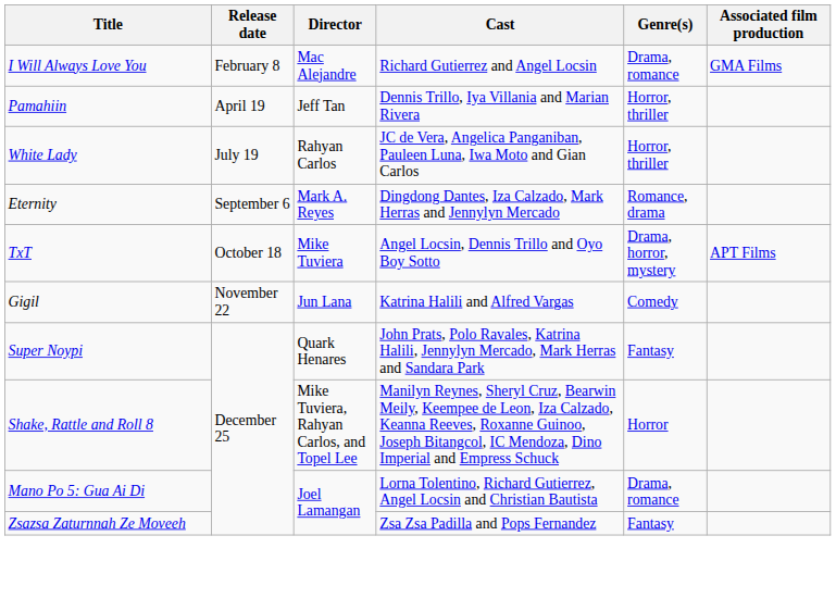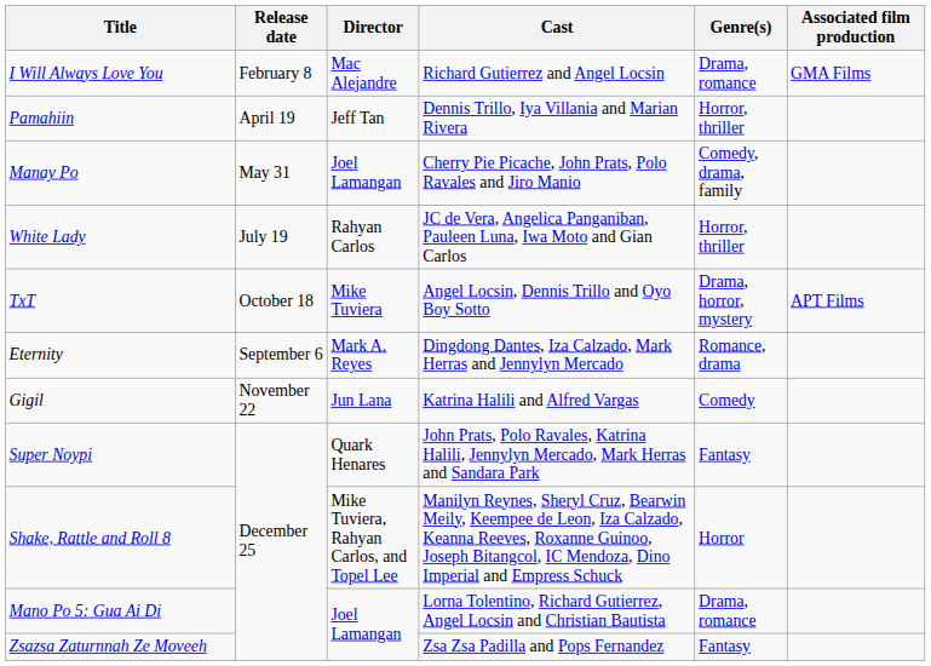 <table class="wikitable" style="width:100%;">
 <tr>
 <th style="width:25%;">Title</th>
 <th style="width:10%;">Release date</th>
 <th style="width:10%;">Director</th>
 <th style="width:30%;">Cast</th>
 <th style="width:10%;">Genre(s)</th>
 <th style="width:15%;">Associated film production</th>
 </tr>
 <tr>
 <td><em><a href='#'>I Will Always Love You</a></em></td>
 <td>February 8</td>
 <td><a href='#'>Mac Alejandre</a></td>
 <td><a href='#'>Richard Gutierrez</a> and <a href='#'>Angel Locsin</a></td>
 <td><a href='#'>Drama</a>, <a href='#'>romance</a></td>
 <td><a href='#'>GMA Films</a></td>
 </tr>
 <tr>
 <td><em><a href='#'>Pamahiin</a></em></td>
 <td>April 19</td>
 <td>Jeff Tan</td>
 <td><a href='#'>Dennis Trillo</a>, <a href='#'>Iya Villania</a> and <a href='#'>Marian Rivera</a></td>
 <td><a href='#'>Horror</a>, <a href='#'>thriller</a></td>
 <td></td>
 </tr>
 <tr>
+<td><em><a href='#'>Manay Po</a></em></td>
+<td>May 31</td>
+<td><a href='#'>Joel Lamangan</a></td>
+<td><a href='#'>Cherry Pie Picache</a>, <a href='#'>John Prats</a>, <a href='#'>Polo Ravales</a> and <a href='#'>Jiro Manio</a></td>
+<td><a href='#'>Comedy</a>, <a href='#'>drama</a>, family</td>
+<td></td>
+</tr>
+<tr>
 <td><em><a href='#'>White Lady</a></em></td>
 <td>July 19</td>
 <td>Rahyan Carlos</td>
 <td><a href='#'>JC de Vera</a>, <a href='#'>Angelica Panganiban</a>, <a href='#'>Pauleen Luna</a>, <a href='#'>Iwa Moto</a> and Gian Carlos</td>
 <td><a href='#'>Horror</a>, <a href='#'>thriller</a></td>
-<td></td>
-</tr>
-<tr>
-<td><em>Eternity</em></td>
-<td>September 6</td>
-<td><a href='#'>Mark A. Reyes</a></td>
-<td><a href='#'>Dingdong Dantes</a>, <a href='#'>Iza Calzado</a>, <a href='#'>Mark Herras</a> and <a href='#'>Jennylyn Mercado</a></td>
-<td><a href='#'>Romance</a>, <a href='#'>drama</a></td>
 <td></td>
 </tr>
 <tr>
 <td><em><a href='#'>TxT</a></em></td>
 <td>October 18</td>
 <td><a href='#'>Mike Tuviera</a></td>
 <td><a href='#'>Angel Locsin</a>, <a href='#'>Dennis Trillo</a> and <a href='#'>Oyo Boy Sotto</a></td>
 <td><a href='#'>Drama</a>, <a href='#'>horror</a>, <a href='#'>mystery</a></td>
 <td><a href='#'>APT Films</a></td>
+</tr>
+<tr>
+<td><em>Eternity</em></td>
+<td>September 6</td>
+<td><a href='#'>Mark A. Reyes</a></td>
+<td><a href='#'>Dingdong Dantes</a>, <a href='#'>Iza Calzado</a>, <a href='#'>Mark Herras</a> and <a href='#'>Jennylyn Mercado</a></td>
+<td><a href='#'>Romance</a>, <a href='#'>drama</a></td>
+<td></td>
 </tr>
 <tr>
 <td><em>Gigil</em></td>
 <td>November 22</td>
 <td><a href='#'>Jun Lana</a></td>
 <td><a href='#'>Katrina Halili</a> and <a href='#'>Alfred Vargas</a></td>
 <td><a href='#'>Comedy</a></td>
 <td></td>
 </tr>
 <tr>
 <td><em><a href='#'>Super Noypi</a></em></td>
 <td rowspan="4">December 25</td>
 <td>Quark Henares</td>
 <td><a href='#'>John Prats</a>, <a href='#'>Polo Ravales</a>, <a href='#'>Katrina Halili</a>, <a href='#'>Jennylyn Mercado</a>, <a href='#'>Mark Herras</a> and <a href='#'>Sandara Park</a></td>
 <td><a href='#'>Fantasy</a></td>
 <td></td>
 </tr>
 <tr>
 <td><em><a href='#'>Shake, Rattle and Roll 8</a></em></td>
 <td>Mike Tuviera, Rahyan Carlos, and <a href='#'>Topel Lee</a></td>
 <td><a href='#'>Manilyn Reynes</a>, <a href='#'>Sheryl Cruz</a>, <a href='#'>Bearwin Meily</a>, <a href='#'>Keempee de Leon</a>, <a href='#'>Iza Calzado</a>, <a href='#'>Keanna Reeves</a>, <a href='#'>Roxanne Guinoo</a>, <a href='#'>Joseph Bitangcol</a>, <a href='#'>IC Mendoza</a>, <a href='#'>Dino Imperial</a> and <a href='#'>Empress Schuck</a></td>
 <td><a href='#'>Horror</a></td>
 <td></td>
 </tr>
 <tr>
 <td><em><a href='#'>Mano Po 5: Gua Ai Di</a></em></td>
 <td rowspan="2"><a href='#'>Joel Lamangan</a></td>
 <td><a href='#'>Lorna Tolentino</a>, <a href='#'>Richard Gutierrez</a>, <a href='#'>Angel Locsin</a> and <a href='#'>Christian Bautista</a></td>
 <td><a href='#'>Drama</a>, <a href='#'>romance</a></td>
 <td></td>
 </tr>
 <tr>
 <td><em><a href='#'>Zsazsa Zaturnnah Ze Moveeh</a></em></td>
 <td><a href='#'>Zsa Zsa Padilla</a> and <a href='#'>Pops Fernandez</a></td>
 <td><a href='#'>Fantasy</a></td>
 <td></td>
 </tr>
 </table>
